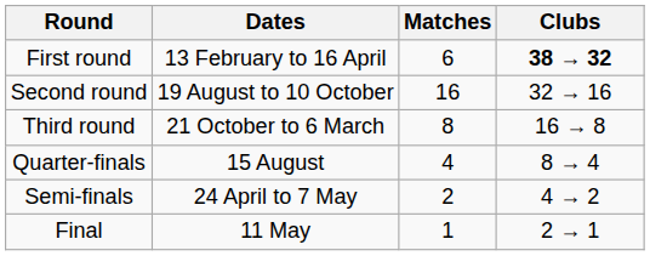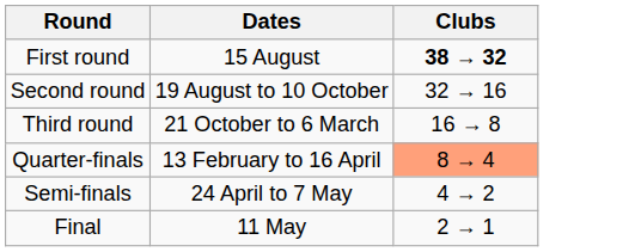 <table class="wikitable">
 <tr>
 <th>Round</th>
 <th>Dates</th>
-<th>Matches</th>
 <th width=100>Clubs</th>
 </tr>
 <tr align=center>
 <td>First round</td>
-<td>13 February to 16 April</td>
-<td>6</td>
+<td>15 August</td>
 <td><strong>38 → 32</strong></td>
 </tr>
 <tr align=center>
 <td>Second round</td>
 <td>19 August to 10 October</td>
-<td>16</td>
 <td>32 → 16</td>
 </tr>
 <tr align=center>
 <td>Third round</td>
 <td>21 October to 6 March</td>
-<td>8</td>
 <td>16 → 8</td>
 </tr>
 <tr align=center>
 <td>Quarter-finals</td>
-<td>15 August</td>
-<td>4</td>
-<td>8 → 4</td>
+<td>13 February to 16 April</td>
+<td style="background: lightsalmon;">8 → 4</td>
 </tr>
 <tr align=center>
 <td>Semi-finals</td>
 <td>24 April to 7 May</td>
-<td>2</td>
 <td>4 → 2</td>
 </tr>
 <tr align=center>
 <td>Final</td>
 <td>11 May</td>
-<td>1</td>
 <td>2 → 1</td>
 </tr>
 </table>
